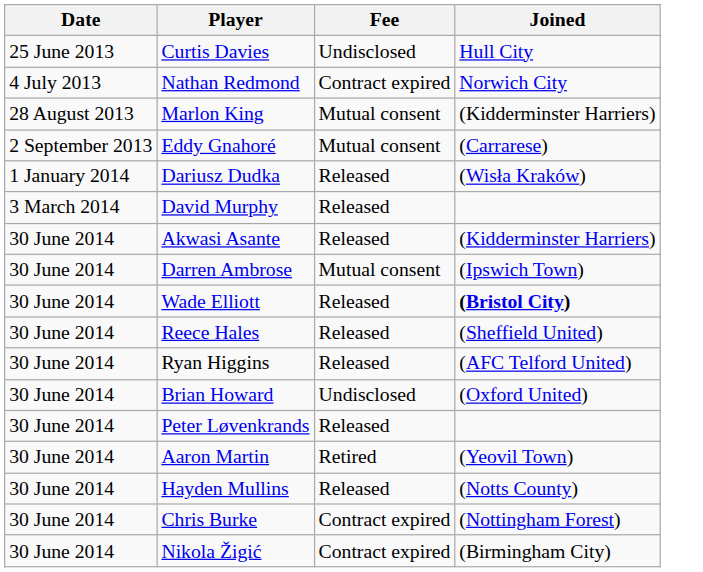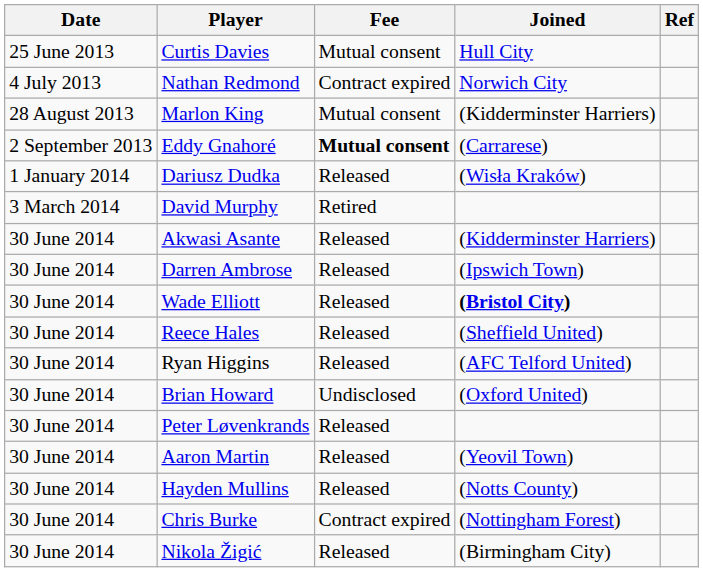 <table class="wikitable" style="text-align: left">
 <tr>
 <th>Date</th>
 <th>Player</th>
 <th>Fee</th>
 <th>Joined</th>
+<th>Ref</th>
 </tr>
 <tr>
 <td>25 June 2013</td>
 <td><a href='#'>Curtis Davies</a></td>
-<td>Undisclosed</td>
+<td>Mutual consent</td>
 <td><a href='#'>Hull City</a></td>
+<td style="text-align: center"></td>
 </tr>
 <tr>
 <td>4 July 2013</td>
 <td><a href='#'>Nathan Redmond</a></td>
 <td>Contract expired</td>
 <td><a href='#'>Norwich City</a></td>
+<td style="text-align: center"></td>
 </tr>
 <tr>
 <td>28 August 2013</td>
 <td><a href='#'>Marlon King</a></td>
 <td>Mutual consent</td>
 <td>(Kidderminster Harriers)</td>
+<td style="text-align: center"></td>
 </tr>
 <tr>
 <td>2 September 2013</td>
 <td><a href='#'>Eddy Gnahoré</a></td>
-<td>Mutual consent</td>
+<td><strong>Mutual consent</strong></td>
 <td>(<a href='#'>Carrarese</a>)</td>
+<td style="text-align: center"></td>
 </tr>
 <tr>
 <td>1 January 2014</td>
 <td><a href='#'>Dariusz Dudka</a></td>
 <td>Released</td>
 <td>(<a href='#'>Wisła Kraków</a>)</td>
+<td style="text-align: center"></td>
 </tr>
 <tr>
 <td>3 March 2014</td>
 <td><a href='#'>David Murphy</a></td>
-<td>Released</td>
+<td>Retired</td>
 <td></td>
+<td style="text-align: center"></td>
 </tr>
 <tr>
 <td>30 June 2014</td>
 <td><a href='#'>Akwasi Asante</a></td>
 <td>Released</td>
 <td>(<a href='#'>Kidderminster Harriers</a>)</td>
+<td style="text-align: center"></td>
 </tr>
 <tr>
 <td>30 June 2014</td>
 <td><a href='#'>Darren Ambrose</a></td>
-<td>Mutual consent</td>
+<td>Released</td>
 <td>(<a href='#'>Ipswich Town</a>)</td>
+<td style="text-align: center"></td>
 </tr>
 <tr>
 <td>30 June 2014</td>
 <td><a href='#'>Wade Elliott</a></td>
 <td>Released</td>
 <td><strong>(<a href='#'>Bristol City</a>)</strong></td>
+<td style="text-align: center"></td>
 </tr>
 <tr>
 <td>30 June 2014</td>
 <td><a href='#'>Reece Hales</a></td>
 <td>Released</td>
 <td>(<a href='#'>Sheffield United</a>)</td>
+<td style="text-align: center"></td>
 </tr>
 <tr>
 <td>30 June 2014</td>
 <td>Ryan Higgins</td>
 <td>Released</td>
 <td>(<a href='#'>AFC Telford United</a>)</td>
+<td style="text-align: center"></td>
 </tr>
 <tr>
 <td>30 June 2014</td>
 <td><a href='#'>Brian Howard</a></td>
 <td>Undisclosed</td>
 <td>(<a href='#'>Oxford United</a>)</td>
+<td style="text-align: center"></td>
 </tr>
 <tr>
 <td>30 June 2014</td>
 <td><a href='#'>Peter Løvenkrands</a></td>
 <td>Released</td>
 <td></td>
+<td style="text-align: center"></td>
 </tr>
 <tr>
 <td>30 June 2014</td>
 <td><a href='#'>Aaron Martin</a></td>
-<td>Retired</td>
+<td>Released</td>
 <td>(<a href='#'>Yeovil Town</a>)</td>
+<td style="text-align: center"></td>
 </tr>
 <tr>
 <td>30 June 2014</td>
 <td><a href='#'>Hayden Mullins</a></td>
 <td>Released</td>
 <td>(<a href='#'>Notts County</a>)</td>
+<td style="text-align: center"></td>
 </tr>
 <tr>
 <td>30 June 2014</td>
 <td><a href='#'>Chris Burke</a></td>
 <td>Contract expired</td>
 <td>(<a href='#'>Nottingham Forest</a>)</td>
+<td style="text-align: center"></td>
 </tr>
 <tr>
 <td>30 June 2014</td>
 <td><a href='#'>Nikola Žigić</a></td>
-<td>Contract expired</td>
+<td>Released</td>
 <td>(Birmingham City)</td>
+<td style="text-align: center"></td>
 </tr>
 </table>
